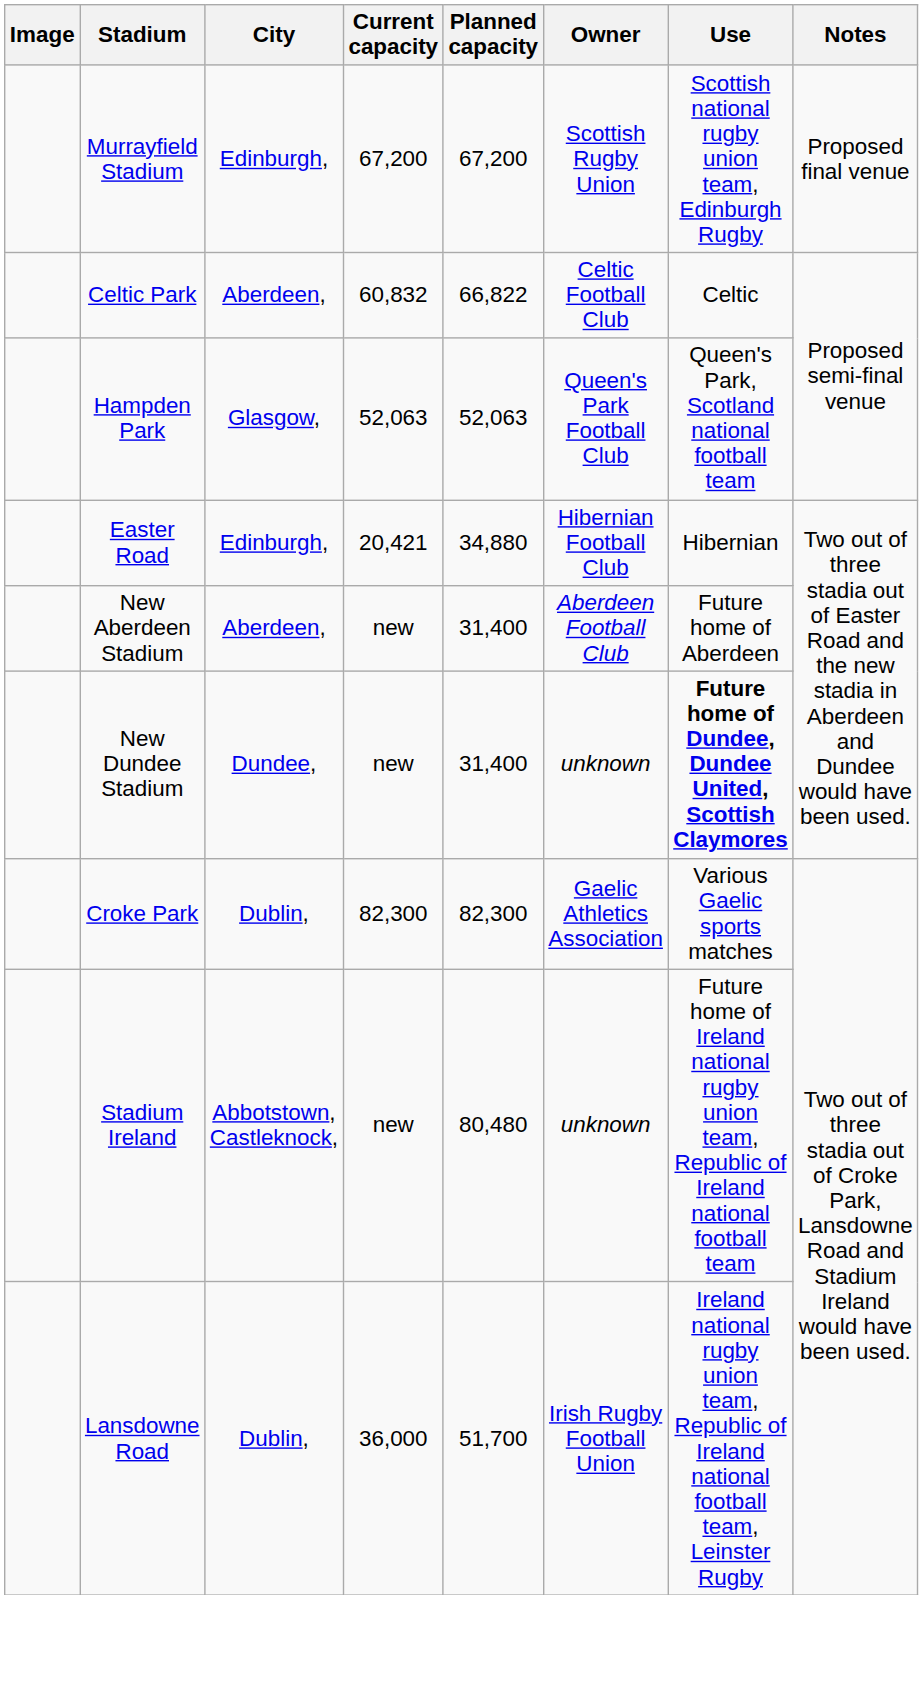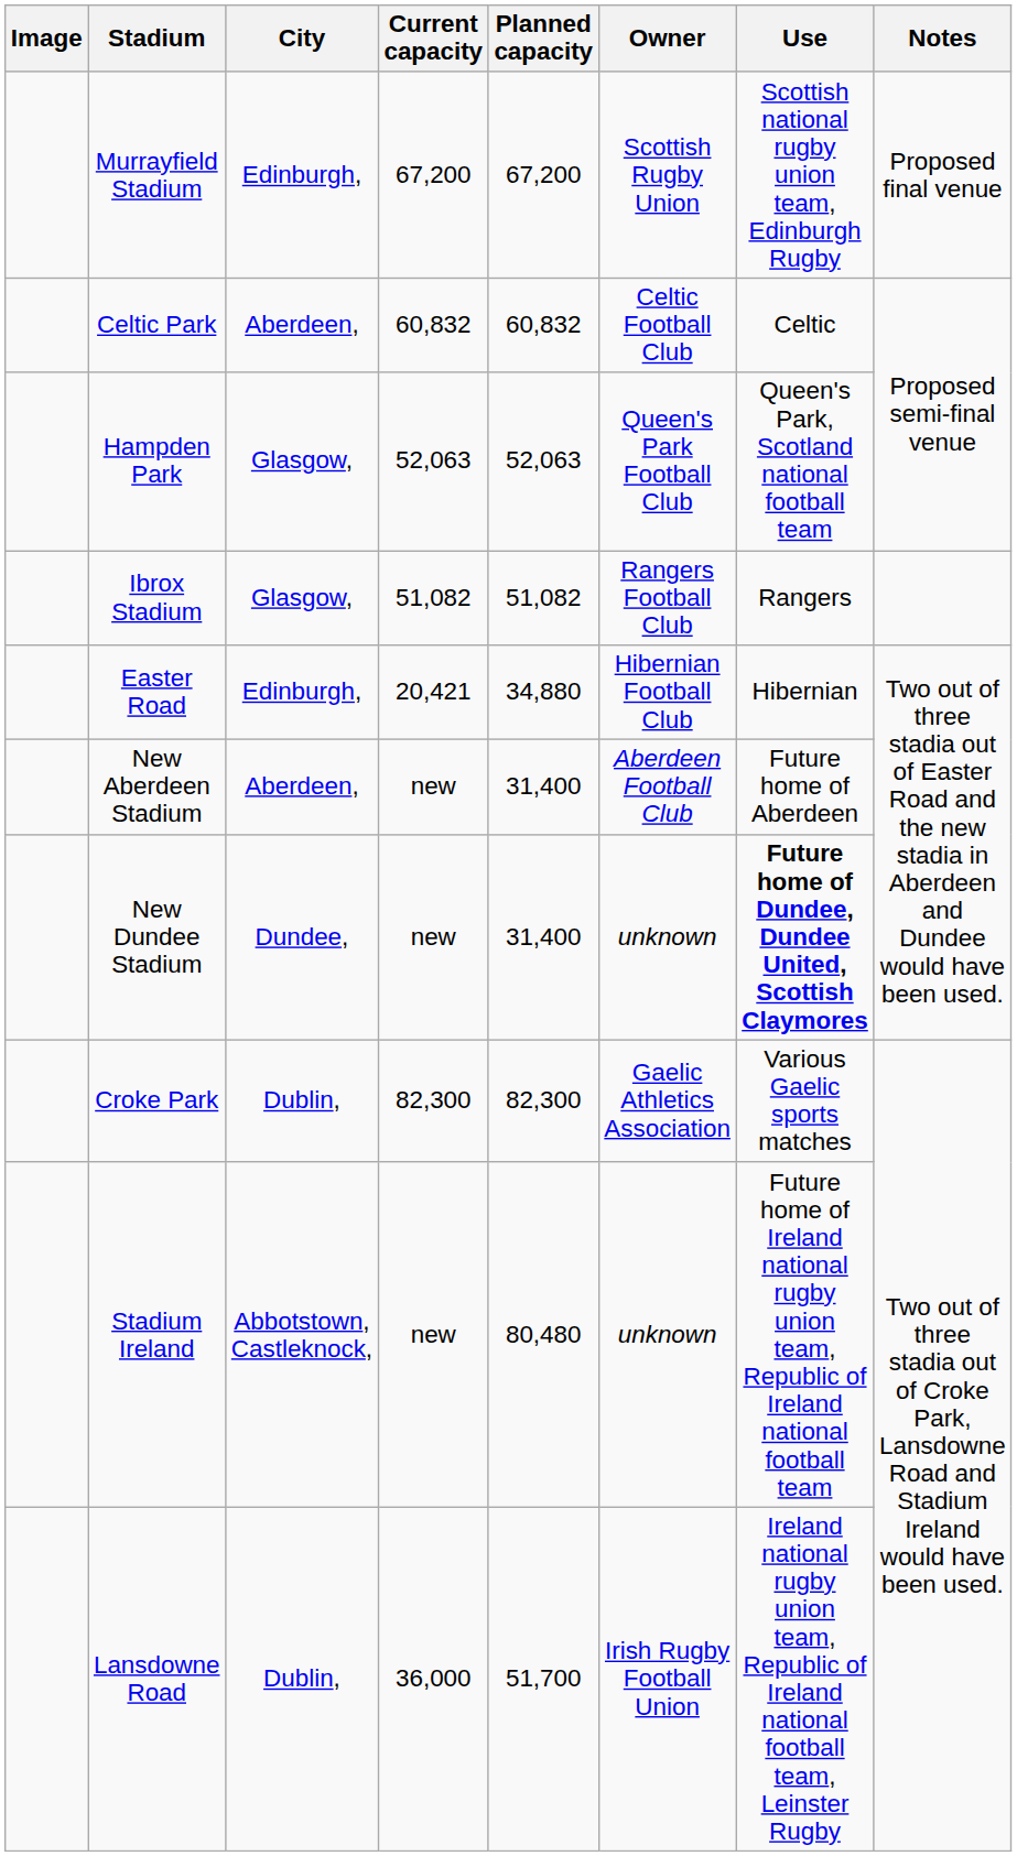 <table width="100%" class="wikitable" style="text-align:center">
 <tr>
 <th width=150px>Image</th>
 <th width=150px>Stadium</th>
 <th width=100px>City</th>
 <th width=75px>Current capacity</th>
 <th width=75px>Planned capacity</th>
 <th width=100px>Owner</th>
 <th width=250px>Use</th>
 <th width=200px>Notes</th>
 </tr>
 <tr>
 <td></td>
 <td><a href='#'>Murrayfield Stadium</a></td>
 <td><a href='#'>Edinburgh</a>,<br></td>
 <td>67,200</td>
 <td>67,200</td>
 <td><a href='#'>Scottish Rugby Union</a></td>
 <td><a href='#'>Scottish national rugby union team</a>, <a href='#'>Edinburgh Rugby</a></td>
 <td>Proposed final venue</td>
 </tr>
 <tr>
 <td></td>
 <td><a href='#'>Celtic Park</a></td>
 <td><a href='#'>Aberdeen</a>,<br></td>
 <td>60,832</td>
-<td>66,822</td>
+<td>60,832</td>
 <td><a href='#'>Celtic Football Club</a></td>
 <td>Celtic</td>
 <td rowspan="2">Proposed semi-final venue</td>
 </tr>
 <tr>
 <td></td>
 <td><a href='#'>Hampden Park</a></td>
 <td><a href='#'>Glasgow</a>,<br></td>
 <td>52,063</td>
 <td>52,063</td>
 <td><a href='#'>Queen's Park Football Club</a></td>
 <td>Queen's Park, <a href='#'>Scotland national football team</a></td>
+</tr>
+<tr>
+<td></td>
+<td><a href='#'>Ibrox Stadium</a></td>
+<td><a href='#'>Glasgow</a>,<br></td>
+<td>51,082</td>
+<td>51,082</td>
+<td><a href='#'>Rangers Football Club</a></td>
+<td>Rangers</td>
+<td></td>
 </tr>
 <tr>
 <td></td>
 <td><a href='#'>Easter Road</a></td>
 <td><a href='#'>Edinburgh</a>,<br></td>
 <td>20,421</td>
 <td>34,880</td>
 <td><a href='#'>Hibernian Football Club</a></td>
 <td>Hibernian</td>
 <td rowspan="3">Two out of three stadia out of Easter Road and the new stadia in Aberdeen and Dundee would have been used.</td>
 </tr>
 <tr>
 <td></td>
 <td>New Aberdeen Stadium</td>
 <td><a href='#'>Aberdeen</a>,<br></td>
 <td>new</td>
 <td>31,400</td>
 <td><em><a href='#'>Aberdeen Football Club</a></em></td>
 <td>Future home of Aberdeen</td>
 </tr>
 <tr>
 <td></td>
 <td>New Dundee Stadium</td>
 <td><a href='#'>Dundee</a>,<br></td>
 <td>new</td>
 <td>31,400</td>
 <td><em>unknown</em></td>
 <td><strong>Future home of <a href='#'>Dundee</a>, <a href='#'>Dundee United</a>, <a href='#'>Scottish Claymores</a></strong></td>
 </tr>
 <tr>
 <td></td>
 <td><a href='#'>Croke Park</a></td>
 <td><a href='#'>Dublin</a>,<br></td>
 <td>82,300</td>
 <td>82,300</td>
 <td><a href='#'>Gaelic Athletics Association</a></td>
 <td>Various <a href='#'>Gaelic sports</a> matches</td>
 <td rowspan="3">Two out of three stadia out of Croke Park, Lansdowne Road and Stadium Ireland would have been used.</td>
 </tr>
 <tr>
 <td></td>
 <td><a href='#'>Stadium Ireland</a></td>
 <td><a href='#'>Abbotstown</a>, <a href='#'>Castleknock</a>,<br></td>
 <td>new</td>
 <td>80,480</td>
 <td><em>unknown</em></td>
 <td>Future home of <a href='#'>Ireland national rugby union team</a>, <a href='#'>Republic of Ireland national football team</a></td>
 </tr>
 <tr>
 <td></td>
 <td><a href='#'>Lansdowne Road</a></td>
 <td><a href='#'>Dublin</a>,<br></td>
 <td>36,000</td>
 <td>51,700</td>
 <td><a href='#'>Irish Rugby Football Union</a></td>
 <td><a href='#'>Ireland national rugby union team</a>, <a href='#'>Republic of Ireland national football team</a>, <a href='#'>Leinster Rugby</a></td>
 </tr>
 </table>
